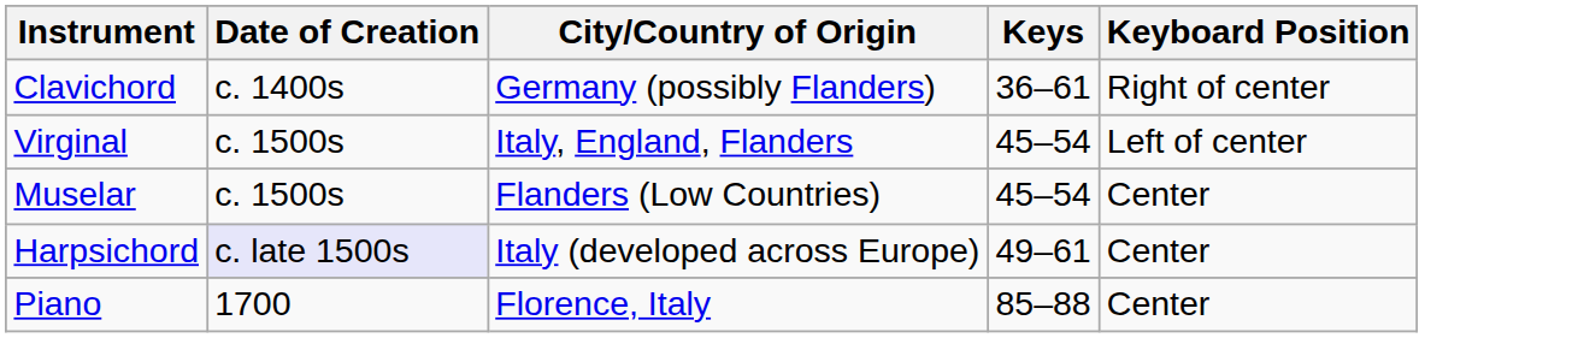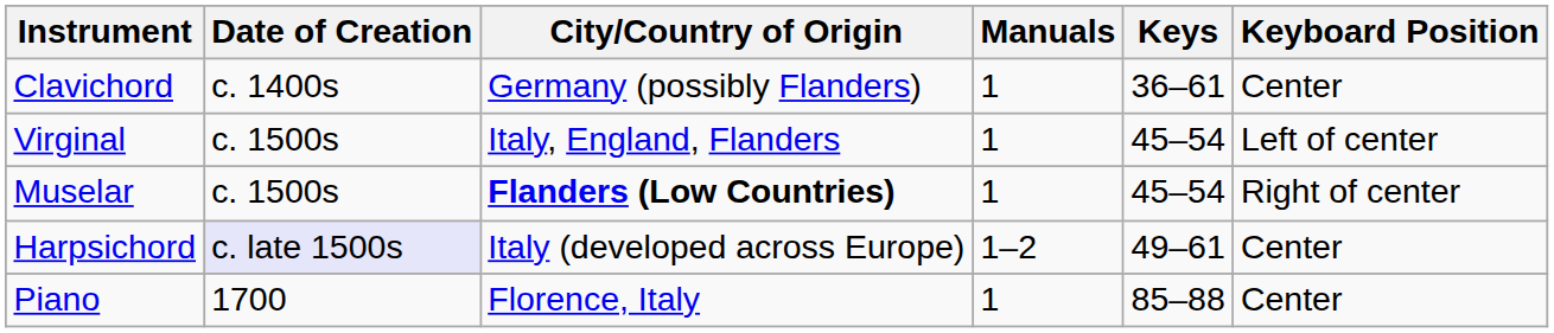 <table class="wikitable sortable">
 <tr>
 <th>Instrument</th>
 <th>Date of Creation</th>
 <th>City/Country of Origin</th>
+<th>Manuals</th>
 <th>Keys</th>
 <th>Keyboard Position</th>
 </tr>
 <tr>
 <td><a href='#'>Clavichord</a></td>
 <td>c. 1400s</td>
 <td><a href='#'>Germany</a> (possibly <a href='#'>Flanders</a>)</td>
+<td>1</td>
 <td>36–61</td>
-<td>Right of center</td>
+<td>Center</td>
 </tr>
 <tr>
 <td><a href='#'>Virginal</a></td>
 <td>c. 1500s</td>
 <td><a href='#'>Italy</a>, <a href='#'>England</a>, <a href='#'>Flanders</a></td>
+<td>1</td>
 <td>45–54</td>
 <td>Left of center</td>
 </tr>
 <tr>
 <td><a href='#'>Muselar</a></td>
 <td>c. 1500s</td>
-<td><a href='#'>Flanders</a> (Low Countries)</td>
+<td><strong><a href='#'>Flanders</a> (Low Countries)</strong></td>
+<td>1</td>
 <td>45–54</td>
-<td>Center</td>
+<td>Right of center</td>
 </tr>
 <tr>
 <td><a href='#'>Harpsichord</a></td>
 <td style="background: lavender;">c. late 1500s</td>
 <td><a href='#'>Italy</a> (developed across Europe)</td>
+<td>1–2</td>
 <td>49–61</td>
 <td>Center</td>
 </tr>
 <tr>
 <td><a href='#'>Piano</a></td>
 <td>1700</td>
 <td><a href='#'>Florence, Italy</a></td>
+<td>1</td>
 <td>85–88</td>
 <td>Center</td>
 </tr>
 </table>
